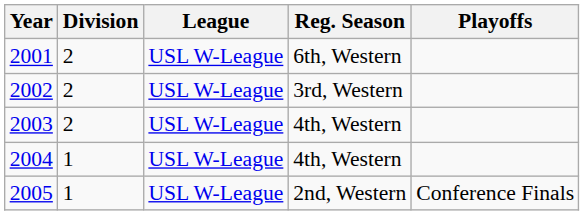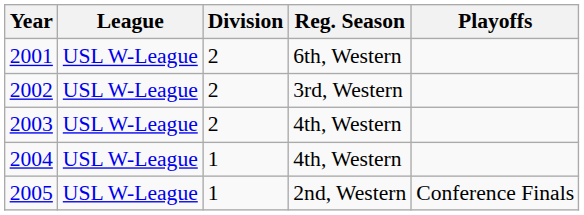 <table class="wikitable">
 <tr>
 <th>Year</th>
+<th>League</th>
 <th>Division</th>
-<th>League</th>
 <th>Reg. Season</th>
 <th>Playoffs</th>
 </tr>
 <tr>
 <td><a href='#'>2001</a></td>
+<td><a href='#'>USL W-League</a></td>
 <td>2</td>
-<td><a href='#'>USL W-League</a></td>
 <td>6th, Western</td>
 <td></td>
 </tr>
 <tr>
 <td><a href='#'>2002</a></td>
+<td><a href='#'>USL W-League</a></td>
 <td>2</td>
-<td><a href='#'>USL W-League</a></td>
 <td>3rd, Western</td>
 <td></td>
 </tr>
 <tr>
 <td><a href='#'>2003</a></td>
+<td><a href='#'>USL W-League</a></td>
 <td>2</td>
-<td><a href='#'>USL W-League</a></td>
 <td>4th, Western</td>
 <td></td>
 </tr>
 <tr>
 <td><a href='#'>2004</a></td>
+<td><a href='#'>USL W-League</a></td>
 <td>1</td>
-<td><a href='#'>USL W-League</a></td>
 <td>4th, Western</td>
 <td></td>
 </tr>
 <tr>
 <td><a href='#'>2005</a></td>
+<td><a href='#'>USL W-League</a></td>
 <td>1</td>
-<td><a href='#'>USL W-League</a></td>
 <td>2nd, Western</td>
 <td>Conference Finals</td>
 </tr>
 </table>
